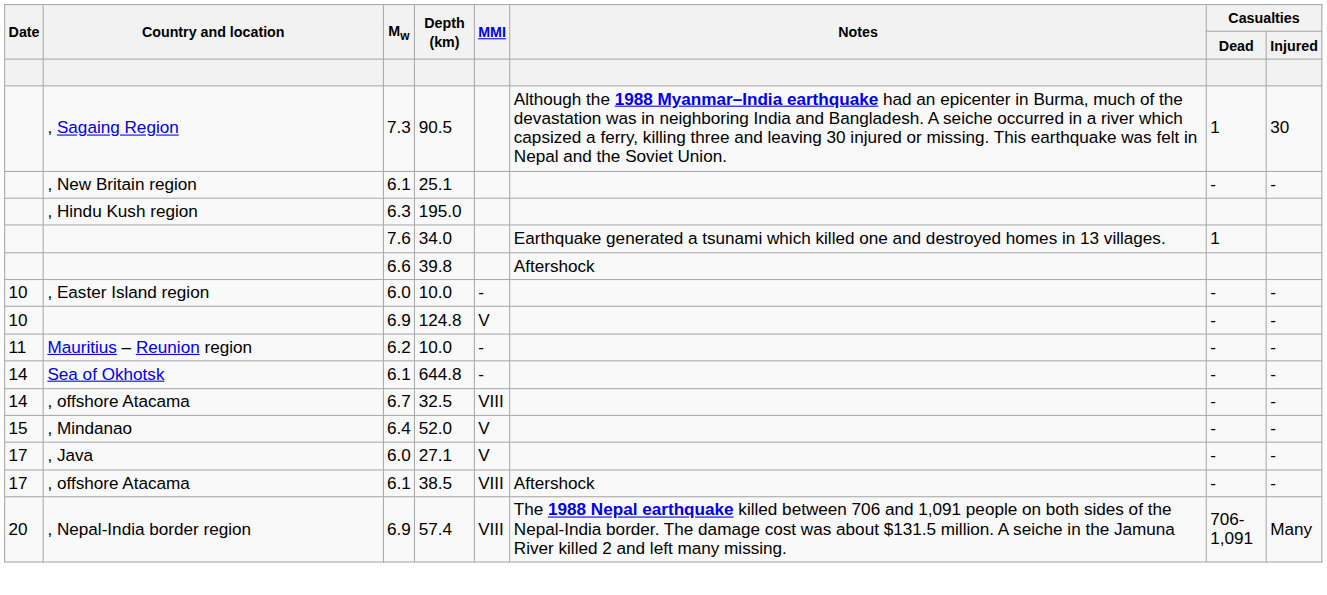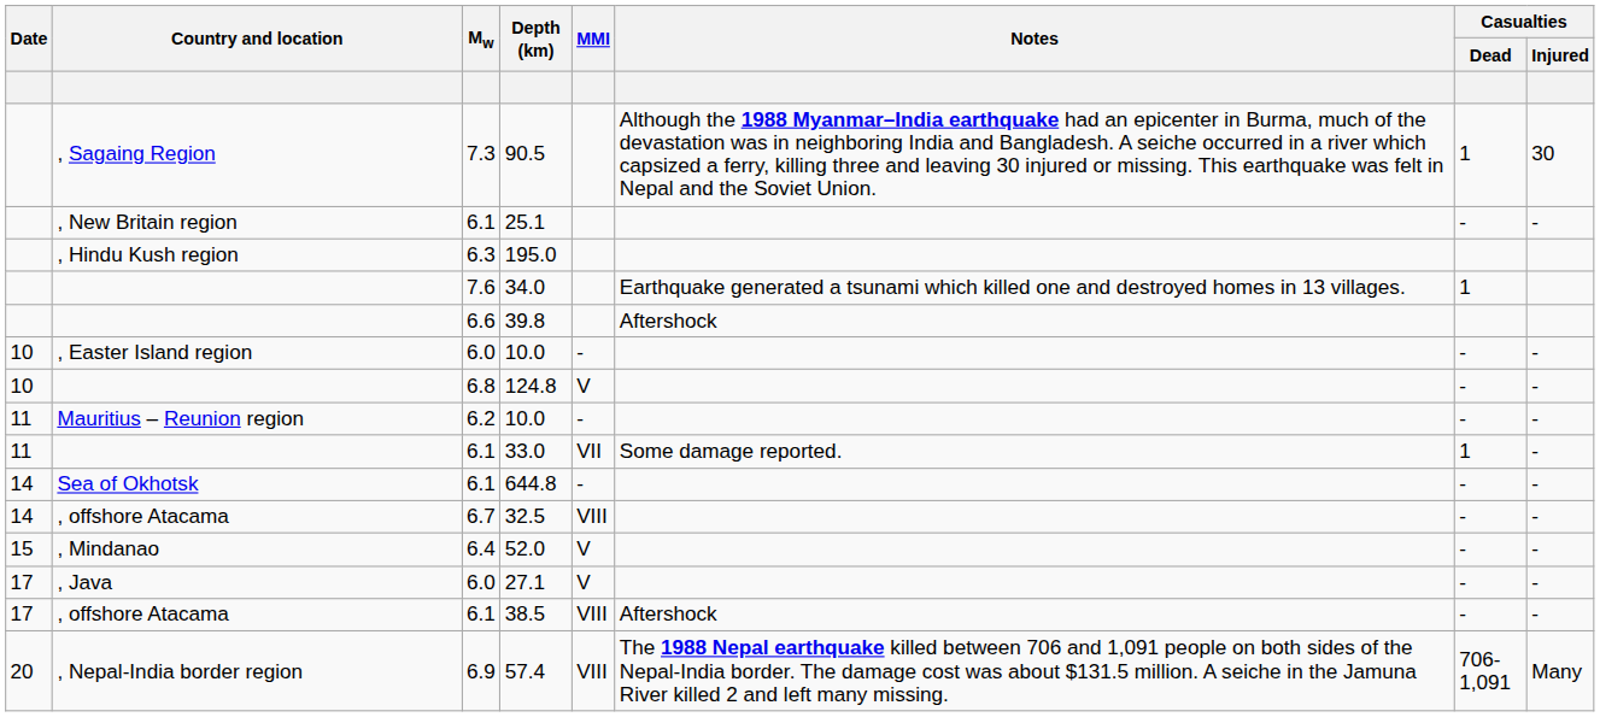 <table class="wikitable sortable" style="border:1px black; margin-left:1em;">
 <tr>
 <th rowspan="2"><small>Date</small></th>
 <th rowspan="2" style="width: 310px"><small>Country and location</small></th>
 <th rowspan="2"><small>M<sub>w</sub></small></th>
 <th rowspan="2"><small>Depth (km)</small></th>
 <th rowspan="2"><small><a href='#'>MMI</a></small></th>
 <th rowspan="2" class="unsortable"><small>Notes</small></th>
 <th colspan="2"><small>Casualties</small></th>
 </tr>
 <tr>
 <th><small>Dead</small></th>
 <th><small>Injured</small></th>
 </tr>
 <tr>
 <th><br></th>
 <th></th>
 <th></th>
 <th></th>
 <th></th>
 <th></th>
 <th></th>
 <th></th>
 </tr>
 <tr>
 <td></td>
 <td>, <a href='#'>Sagaing Region</a></td>
 <td>7.3</td>
 <td>90.5</td>
 <td></td>
 <td>Although the <strong><a href='#'>1988 Myanmar–India earthquake</a></strong> had an epicenter in Burma, much of the devastation was in neighboring India and Bangladesh. A seiche occurred in a river which capsized a ferry, killing three and leaving 30 injured or missing. This earthquake was felt in Nepal and the Soviet Union.</td>
 <td>1</td>
 <td>30</td>
 </tr>
 <tr>
 <td></td>
 <td>, New Britain region</td>
 <td>6.1</td>
 <td>25.1</td>
 <td></td>
 <td></td>
 <td>-</td>
 <td>-</td>
 </tr>
 <tr>
 <td></td>
 <td>, Hindu Kush region</td>
 <td>6.3</td>
 <td>195.0</td>
 <td></td>
 <td></td>
 <td></td>
 <td></td>
 </tr>
 <tr>
 <td></td>
 <td></td>
 <td>7.6</td>
 <td>34.0</td>
 <td></td>
 <td>Earthquake generated a tsunami which killed one and destroyed homes in 13 villages.</td>
 <td>1</td>
 <td></td>
 </tr>
 <tr>
 <td></td>
 <td></td>
 <td>6.6</td>
 <td>39.8</td>
 <td></td>
 <td>Aftershock</td>
 <td></td>
 <td></td>
 </tr>
 <tr>
 <td>10</td>
 <td>, Easter Island region</td>
 <td>6.0</td>
 <td>10.0</td>
 <td>-</td>
 <td></td>
 <td>-</td>
 <td>-</td>
 </tr>
 <tr>
 <td>10</td>
 <td></td>
-<td>6.9</td>
+<td>6.8</td>
 <td>124.8</td>
 <td>V</td>
 <td></td>
 <td>-</td>
 <td>-</td>
 </tr>
 <tr>
 <td>11</td>
 <td><a href='#'>Mauritius</a> – <a href='#'>Reunion</a> region</td>
 <td>6.2</td>
 <td>10.0</td>
 <td>-</td>
 <td></td>
 <td>-</td>
+<td>-</td>
+</tr>
+<tr>
+<td>11</td>
+<td></td>
+<td>6.1</td>
+<td>33.0</td>
+<td>VII</td>
+<td>Some damage reported.</td>
+<td>1</td>
 <td>-</td>
 </tr>
 <tr>
 <td>14</td>
 <td><a href='#'>Sea of Okhotsk</a></td>
 <td>6.1</td>
 <td>644.8</td>
 <td>-</td>
 <td></td>
 <td>-</td>
 <td>-</td>
 </tr>
 <tr>
 <td>14</td>
 <td>, offshore Atacama</td>
 <td>6.7</td>
 <td>32.5</td>
 <td>VIII</td>
 <td></td>
 <td>-</td>
 <td>-</td>
 </tr>
 <tr>
 <td>15</td>
 <td>, Mindanao</td>
 <td>6.4</td>
 <td>52.0</td>
 <td>V</td>
 <td></td>
 <td>-</td>
 <td>-</td>
 </tr>
 <tr>
 <td>17</td>
 <td>, Java</td>
 <td>6.0</td>
 <td>27.1</td>
 <td>V</td>
 <td></td>
 <td>-</td>
 <td>-</td>
 </tr>
 <tr>
 <td>17</td>
 <td>, offshore Atacama</td>
 <td>6.1</td>
 <td>38.5</td>
 <td>VIII</td>
 <td>Aftershock</td>
 <td>-</td>
 <td>-</td>
 </tr>
 <tr>
 <td>20</td>
 <td>, Nepal-India border region</td>
 <td>6.9</td>
 <td>57.4</td>
 <td>VIII</td>
 <td>The <strong><a href='#'>1988 Nepal earthquake</a></strong> killed between 706 and 1,091 people on both sides of the Nepal-India border. The damage cost was about $131.5 million. A seiche in the Jamuna River killed 2 and left many missing.</td>
 <td>706-1,091</td>
 <td>Many</td>
 </tr>
 </table>
